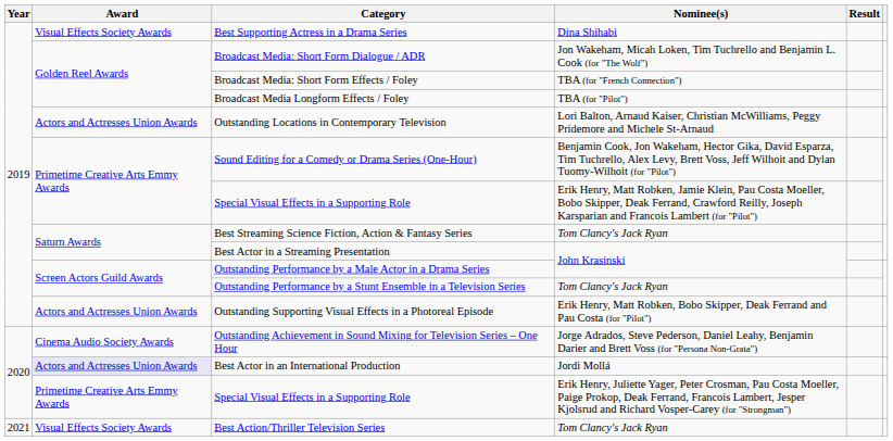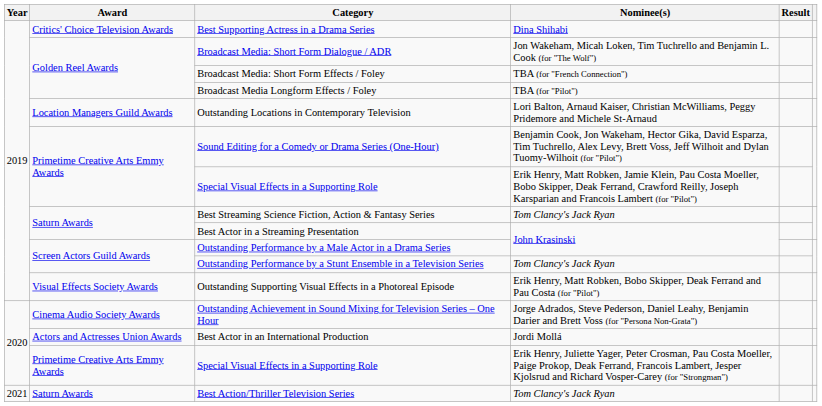 <table class="wikitable sortable" style="width:99%">
 <tr>
 <th scope="col">Year</th>
 <th scope="col">Award</th>
 <th scope="col">Category</th>
 <th scope="col" style="width:33%;">Nominee(s)</th>
 <th scope="col">Result</th>
 <th scope="col" class="unsortable"></th>
 </tr>
 <tr>
 <td rowspan="12" style="text-align:center;">2019</td>
-<td><a href='#'>Visual Effects Society Awards</a></td>
+<td><a href='#'>Critics' Choice Television Awards</a></td>
 <td><a href='#'>Best Supporting Actress in a Drama Series</a></td>
 <td><a href='#'>Dina Shihabi</a></td>
 <td></td>
 <td style="text-align:center;"></td>
 </tr>
 <tr>
 <td rowspan="3"><a href='#'>Golden Reel Awards</a></td>
 <td><a href='#'>Broadcast Media: Short Form Dialogue / ADR</a></td>
 <td>Jon Wakeham, Micah Loken, Tim Tuchrello and Benjamin L. Cook <small>(for "The Wolf")</small></td>
 <td></td>
 <td rowspan="3" style="text-align:center;"></td>
 </tr>
 <tr>
 <td>Broadcast Media: Short Form Effects / Foley</td>
 <td>TBA <small>(for "French Connection")</small></td>
 <td></td>
 </tr>
 <tr>
 <td>Broadcast Media Longform Effects / Foley</td>
 <td>TBA <small>(for "Pilot")</small></td>
 <td></td>
 </tr>
 <tr>
-<td><a href='#'>Actors and Actresses Union Awards</a></td>
+<td><a href='#'>Location Managers Guild Awards</a></td>
 <td>Outstanding Locations in Contemporary Television</td>
 <td>Lori Balton, Arnaud Kaiser, Christian McWilliams, Peggy Pridemore and Michele St-Arnaud</td>
 <td></td>
 <td style="text-align:center;"></td>
 </tr>
 <tr>
 <td rowspan="2"><a href='#'>Primetime Creative Arts Emmy Awards</a></td>
 <td><a href='#'>Sound Editing for a Comedy or Drama Series (One-Hour)</a></td>
 <td>Benjamin Cook, Jon Wakeham, Hector Gika, David Esparza, Tim Tuchrello, Alex Levy, Brett Voss, Jeff Wilhoit and Dylan Tuomy-Wilhoit <small>(for "Pilot")</small></td>
 <td></td>
 <td rowspan="2" style="text-align:center;"></td>
 </tr>
 <tr>
 <td><a href='#'>Special Visual Effects in a Supporting Role</a></td>
 <td>Erik Henry, Matt Robken, Jamie Klein, Pau Costa Moeller, Bobo Skipper, Deak Ferrand, Crawford Reilly, Joseph Karsparian and Francois Lambert <small>(for "Pilot")</small></td>
 <td></td>
 </tr>
 <tr>
 <td rowspan="2"><a href='#'>Saturn Awards</a></td>
 <td>Best Streaming Science Fiction, Action & Fantasy Series</td>
 <td><em>Tom Clancy's Jack Ryan</em></td>
 <td></td>
 <td rowspan="2" style="text-align:center;"></td>
 </tr>
 <tr>
 <td>Best Actor in a Streaming Presentation</td>
 <td rowspan="2"><a href='#'>John Krasinski</a></td>
 <td></td>
 </tr>
 <tr>
 <td rowspan="2"><a href='#'>Screen Actors Guild Awards</a></td>
 <td><a href='#'>Outstanding Performance by a Male Actor in a Drama Series</a></td>
 <td></td>
 <td rowspan="2" style="text-align:center;"></td>
 </tr>
 <tr>
 <td><a href='#'>Outstanding Performance by a Stunt Ensemble in a Television Series</a></td>
 <td><em>Tom Clancy's Jack Ryan</em></td>
 <td></td>
 </tr>
 <tr>
-<td><a href='#'>Actors and Actresses Union Awards</a></td>
+<td><a href='#'>Visual Effects Society Awards</a></td>
 <td>Outstanding Supporting Visual Effects in a Photoreal Episode</td>
 <td>Erik Henry, Matt Robken, Bobo Skipper, Deak Ferrand and Pau Costa <small>(for "Pilot")</small></td>
 <td></td>
 <td style="text-align:center;"></td>
 </tr>
 <tr>
 <td rowspan="3" style="text-align:center;">2020</td>
 <td><a href='#'>Cinema Audio Society Awards</a></td>
 <td><a href='#'>Outstanding Achievement in Sound Mixing for Television Series – One Hour</a></td>
 <td>Jorge Adrados, Steve Pederson, Daniel Leahy, Benjamin Darier and Brett Voss <small>(for "Persona Non-Grata")</small></td>
 <td></td>
 <td style="text-align:center;"></td>
 </tr>
 <tr>
-<td style="background: lavender;"><a href='#'>Actors and Actresses Union Awards</a></td>
+<td><a href='#'>Actors and Actresses Union Awards</a></td>
 <td>Best Actor in an International Production</td>
 <td>Jordi Mollá</td>
 <td></td>
 <td align = "center"></td>
 </tr>
 <tr>
 <td><a href='#'>Primetime Creative Arts Emmy Awards</a></td>
 <td><a href='#'>Special Visual Effects in a Supporting Role</a></td>
 <td>Erik Henry, Juliette Yager, Peter Crosman, Pau Costa Moeller, Paige Prokop, Deak Ferrand, Francois Lambert, Jesper Kjolsrud and Richard Vosper-Carey <small>(for "Strongman")</small></td>
 <td></td>
 <td style="text-align:center;"></td>
 </tr>
 <tr>
 <td style="text-align:center;">2021</td>
-<td><a href='#'>Visual Effects Society Awards</a></td>
+<td><a href='#'>Saturn Awards</a></td>
 <td><a href='#'>Best Action/Thriller Television Series</a></td>
 <td><em>Tom Clancy's Jack Ryan</em></td>
 <td></td>
 <td style="text-align:center;"></td>
 </tr>
 </table>
